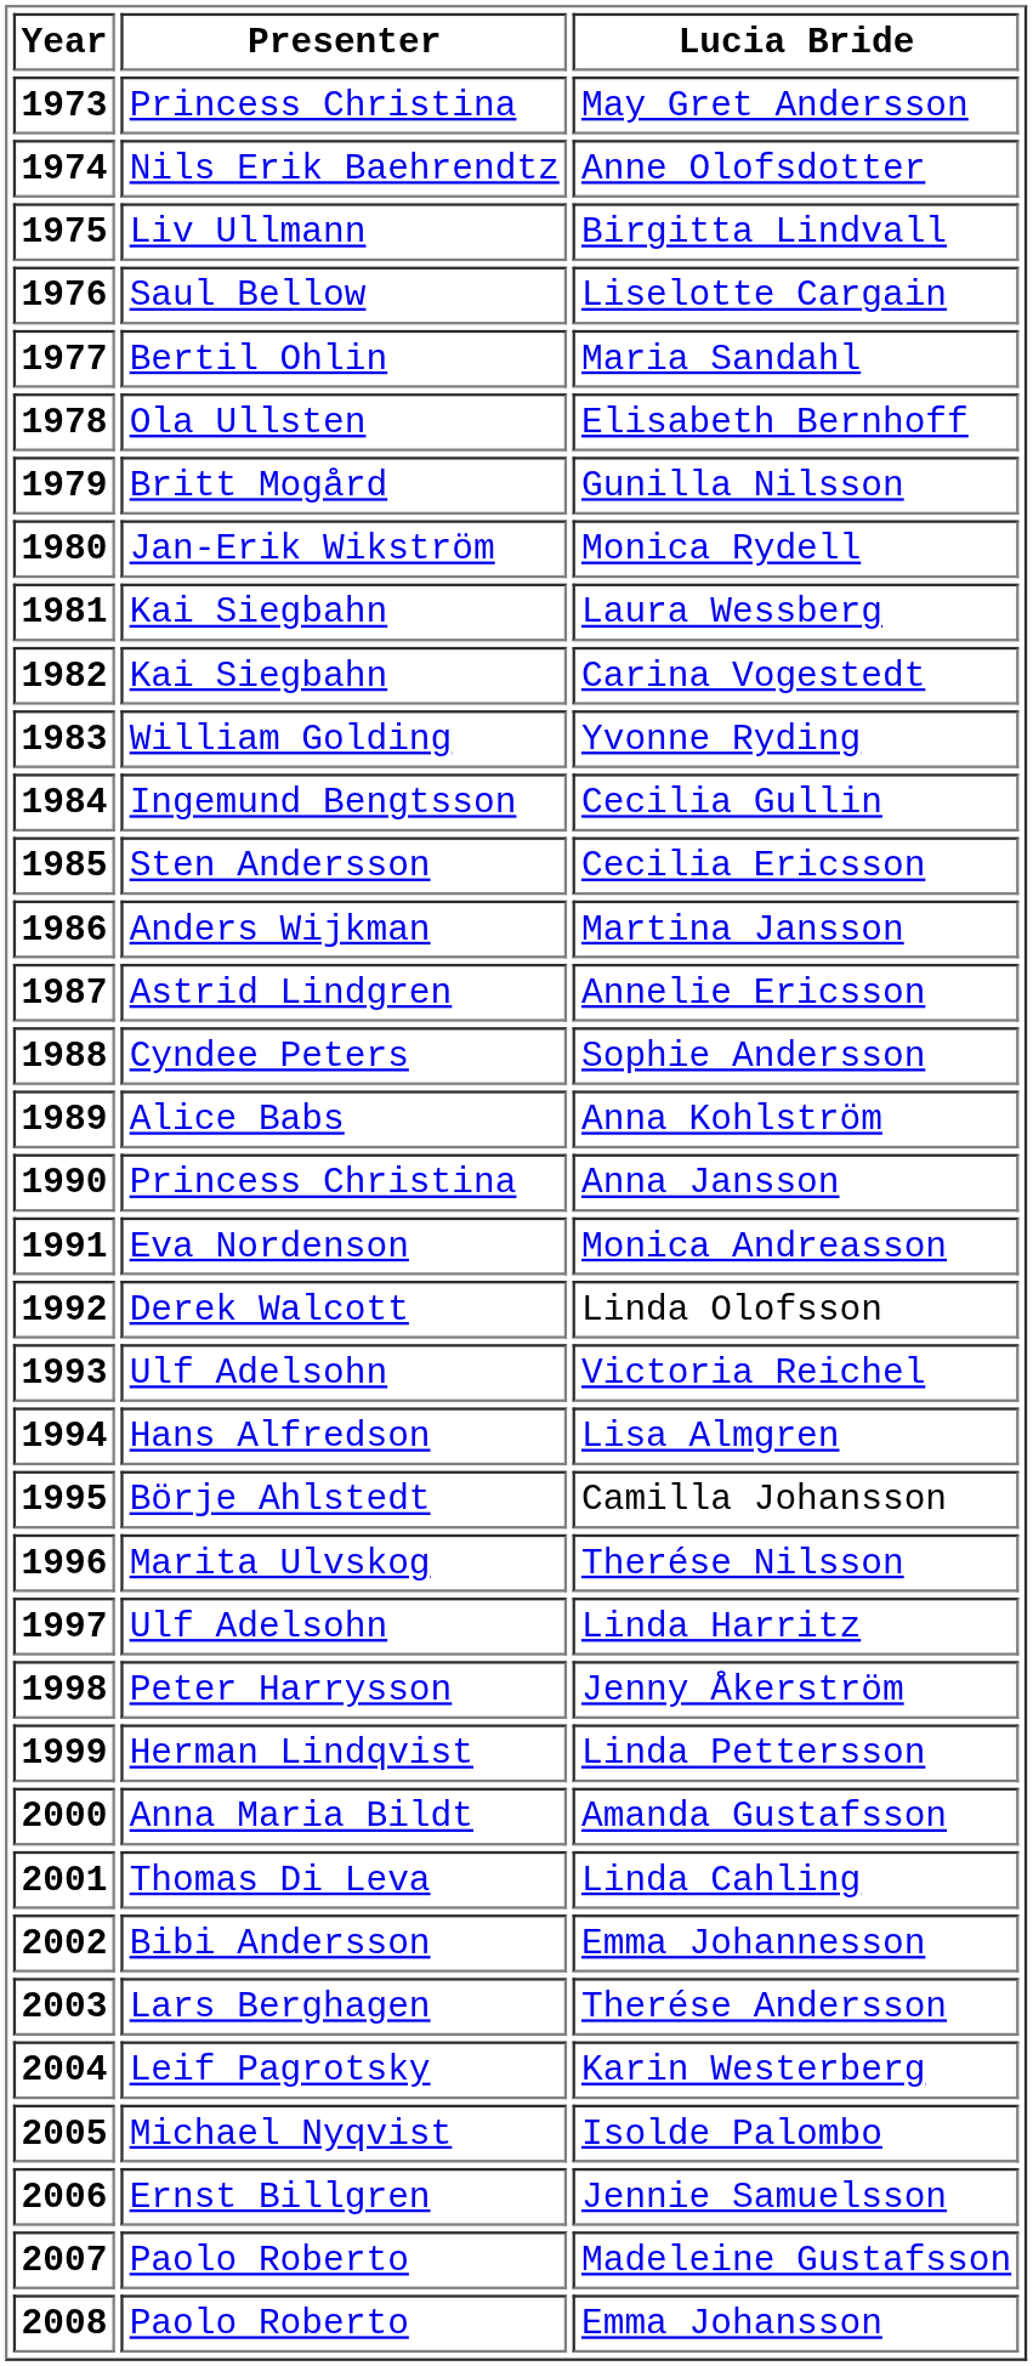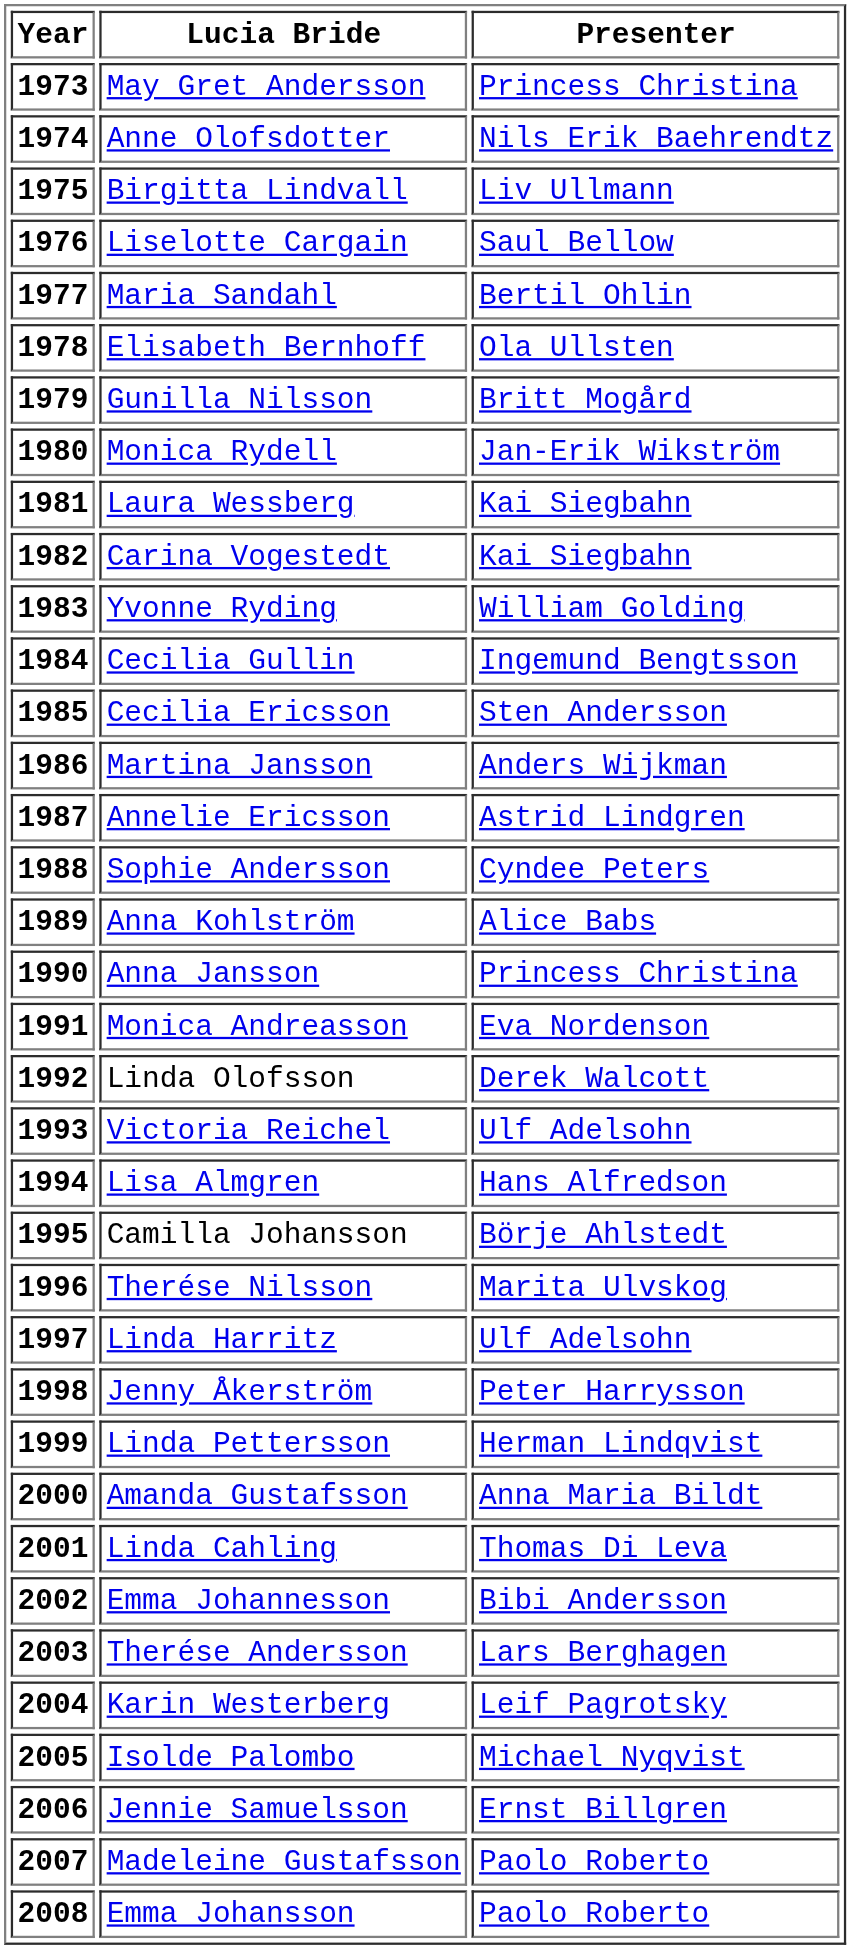 <table border="1" cellpadding="2">
 <tr>
 <th>Year</th>
+<th>Lucia Bride</th>
 <th>Presenter</th>
-<th>Lucia Bride</th>
 </tr>
 <tr>
 <th>1973</th>
+<td><a href='#'>May Gret Andersson</a></td>
 <td><a href='#'>Princess Christina</a></td>
-<td><a href='#'>May Gret Andersson</a></td>
 </tr>
 <tr>
 <th>1974</th>
+<td><a href='#'>Anne Olofsdotter</a></td>
 <td><a href='#'>Nils Erik Baehrendtz</a></td>
-<td><a href='#'>Anne Olofsdotter</a></td>
 </tr>
 <tr>
 <th>1975</th>
+<td><a href='#'>Birgitta Lindvall</a></td>
 <td><a href='#'>Liv Ullmann</a></td>
-<td><a href='#'>Birgitta Lindvall</a></td>
 </tr>
 <tr>
 <th>1976</th>
+<td><a href='#'>Liselotte Cargain</a></td>
 <td><a href='#'>Saul Bellow</a></td>
-<td><a href='#'>Liselotte Cargain</a></td>
 </tr>
 <tr>
 <th>1977</th>
+<td><a href='#'>Maria Sandahl</a></td>
 <td><a href='#'>Bertil Ohlin</a></td>
-<td><a href='#'>Maria Sandahl</a></td>
 </tr>
 <tr>
 <th>1978</th>
+<td><a href='#'>Elisabeth Bernhoff</a></td>
 <td><a href='#'>Ola Ullsten</a></td>
-<td><a href='#'>Elisabeth Bernhoff</a></td>
 </tr>
 <tr>
 <th>1979</th>
+<td><a href='#'>Gunilla Nilsson</a></td>
 <td><a href='#'>Britt Mogård</a></td>
-<td><a href='#'>Gunilla Nilsson</a></td>
 </tr>
 <tr>
 <th>1980</th>
+<td><a href='#'>Monica Rydell</a></td>
 <td><a href='#'>Jan-Erik Wikström</a></td>
-<td><a href='#'>Monica Rydell</a></td>
 </tr>
 <tr>
 <th>1981</th>
+<td><a href='#'>Laura Wessberg</a></td>
 <td><a href='#'>Kai Siegbahn</a></td>
-<td><a href='#'>Laura Wessberg</a></td>
 </tr>
 <tr>
 <th>1982</th>
+<td><a href='#'>Carina Vogestedt</a></td>
 <td><a href='#'>Kai Siegbahn</a></td>
-<td><a href='#'>Carina Vogestedt</a></td>
 </tr>
 <tr>
 <th>1983</th>
+<td><a href='#'>Yvonne Ryding</a></td>
 <td><a href='#'>William Golding</a></td>
-<td><a href='#'>Yvonne Ryding</a></td>
 </tr>
 <tr>
 <th>1984</th>
+<td><a href='#'>Cecilia Gullin</a></td>
 <td><a href='#'>Ingemund Bengtsson</a></td>
-<td><a href='#'>Cecilia Gullin</a></td>
 </tr>
 <tr>
 <th>1985</th>
+<td><a href='#'>Cecilia Ericsson</a></td>
 <td><a href='#'>Sten Andersson</a></td>
-<td><a href='#'>Cecilia Ericsson</a></td>
 </tr>
 <tr>
 <th>1986</th>
+<td><a href='#'>Martina Jansson</a></td>
 <td><a href='#'>Anders Wijkman</a></td>
-<td><a href='#'>Martina Jansson</a></td>
 </tr>
 <tr>
 <th>1987</th>
+<td><a href='#'>Annelie Ericsson</a></td>
 <td><a href='#'>Astrid Lindgren</a></td>
-<td><a href='#'>Annelie Ericsson</a></td>
 </tr>
 <tr>
 <th>1988</th>
+<td><a href='#'>Sophie Andersson</a></td>
 <td><a href='#'>Cyndee Peters</a></td>
-<td><a href='#'>Sophie Andersson</a></td>
 </tr>
 <tr>
 <th>1989</th>
+<td><a href='#'>Anna Kohlström</a></td>
 <td><a href='#'>Alice Babs</a></td>
-<td><a href='#'>Anna Kohlström</a></td>
 </tr>
 <tr>
 <th>1990</th>
+<td><a href='#'>Anna Jansson</a></td>
 <td><a href='#'>Princess Christina</a></td>
-<td><a href='#'>Anna Jansson</a></td>
 </tr>
 <tr>
 <th>1991</th>
+<td><a href='#'>Monica Andreasson</a></td>
 <td><a href='#'>Eva Nordenson</a></td>
-<td><a href='#'>Monica Andreasson</a></td>
 </tr>
 <tr>
 <th>1992</th>
+<td>Linda Olofsson</td>
 <td><a href='#'>Derek Walcott</a></td>
-<td>Linda Olofsson</td>
 </tr>
 <tr>
 <th>1993</th>
+<td><a href='#'>Victoria Reichel</a></td>
 <td><a href='#'>Ulf Adelsohn</a></td>
-<td><a href='#'>Victoria Reichel</a></td>
 </tr>
 <tr>
 <th>1994</th>
+<td><a href='#'>Lisa Almgren</a></td>
 <td><a href='#'>Hans Alfredson</a></td>
-<td><a href='#'>Lisa Almgren</a></td>
 </tr>
 <tr>
 <th>1995</th>
+<td>Camilla Johansson</td>
 <td><a href='#'>Börje Ahlstedt</a></td>
-<td>Camilla Johansson</td>
 </tr>
 <tr>
 <th>1996</th>
+<td><a href='#'>Therése Nilsson</a></td>
 <td><a href='#'>Marita Ulvskog</a></td>
-<td><a href='#'>Therése Nilsson</a></td>
 </tr>
 <tr>
 <th>1997</th>
+<td><a href='#'>Linda Harritz</a></td>
 <td><a href='#'>Ulf Adelsohn</a></td>
-<td><a href='#'>Linda Harritz</a></td>
 </tr>
 <tr>
 <th>1998</th>
+<td><a href='#'>Jenny Åkerström</a></td>
 <td><a href='#'>Peter Harrysson</a></td>
-<td><a href='#'>Jenny Åkerström</a></td>
 </tr>
 <tr>
 <th>1999</th>
+<td><a href='#'>Linda Pettersson</a></td>
 <td><a href='#'>Herman Lindqvist</a></td>
-<td><a href='#'>Linda Pettersson</a></td>
 </tr>
 <tr>
 <th>2000</th>
+<td><a href='#'>Amanda Gustafsson</a></td>
 <td><a href='#'>Anna Maria Bildt</a></td>
-<td><a href='#'>Amanda Gustafsson</a></td>
 </tr>
 <tr>
 <th>2001</th>
+<td><a href='#'>Linda Cahling</a></td>
 <td><a href='#'>Thomas Di Leva</a></td>
-<td><a href='#'>Linda Cahling</a></td>
 </tr>
 <tr>
 <th>2002</th>
+<td><a href='#'>Emma Johannesson</a></td>
 <td><a href='#'>Bibi Andersson</a></td>
-<td><a href='#'>Emma Johannesson</a></td>
 </tr>
 <tr>
 <th>2003</th>
+<td><a href='#'>Therése Andersson</a></td>
 <td><a href='#'>Lars Berghagen</a></td>
-<td><a href='#'>Therése Andersson</a></td>
 </tr>
 <tr>
 <th>2004</th>
+<td><a href='#'>Karin Westerberg</a></td>
 <td><a href='#'>Leif Pagrotsky</a></td>
-<td><a href='#'>Karin Westerberg</a></td>
 </tr>
 <tr>
 <th>2005</th>
+<td><a href='#'>Isolde Palombo</a></td>
 <td><a href='#'>Michael Nyqvist</a></td>
-<td><a href='#'>Isolde Palombo</a></td>
 </tr>
 <tr>
 <th>2006</th>
+<td><a href='#'>Jennie Samuelsson</a></td>
 <td><a href='#'>Ernst Billgren</a></td>
-<td><a href='#'>Jennie Samuelsson</a></td>
 </tr>
 <tr>
 <th>2007</th>
+<td><a href='#'>Madeleine Gustafsson</a></td>
 <td><a href='#'>Paolo Roberto</a></td>
-<td><a href='#'>Madeleine Gustafsson</a></td>
 </tr>
 <tr>
 <th>2008</th>
+<td><a href='#'>Emma Johansson</a></td>
 <td><a href='#'>Paolo Roberto</a></td>
-<td><a href='#'>Emma Johansson</a></td>
 </tr>
 </table>
